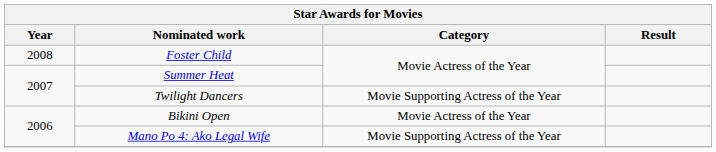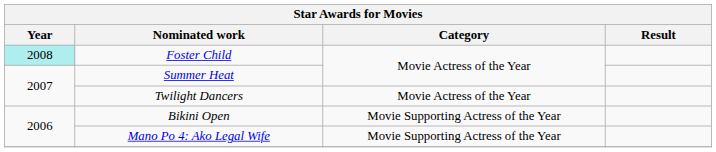 <table width="70%" class="wikitable sortable">
 <tr>
 <th colspan="4" align="center">Star Awards for Movies</th>
 </tr>
 <tr>
 <th width="10%">Year</th>
 <th width="35%">Nominated work</th>
 <th width="40%">Category</th>
 <th width="15%">Result</th>
 </tr>
 <tr>
-<td align="center">2008</td>
+<td align="center" style="background: paleturquoise;">2008</td>
 <td align="center"><em><a href='#'>Foster Child</a></em></td>
 <td align="center" rowspan=2>Movie Actress of the Year</td>
 <td></td>
 </tr>
 <tr>
 <td align="center" rowspan=2>2007</td>
 <td align="center"><em><a href='#'>Summer Heat</a></em></td>
 <td></td>
 </tr>
 <tr>
 <td align="center"><em>Twilight Dancers</em></td>
-<td align="center">Movie Supporting Actress of the Year</td>
+<td align="center">Movie Actress of the Year</td>
 <td></td>
 </tr>
 <tr>
 <td align="center" rowspan=2>2006</td>
 <td align="center"><em>Bikini Open</em></td>
-<td align="center">Movie Actress of the Year</td>
+<td align="center">Movie Supporting Actress of the Year</td>
 <td></td>
 </tr>
 <tr>
 <td align="center"><em><a href='#'>Mano Po 4: Ako Legal Wife</a></em></td>
 <td align="center">Movie Supporting Actress of the Year</td>
 <td></td>
 </tr>
 <tr>
 </tr>
 </table>
